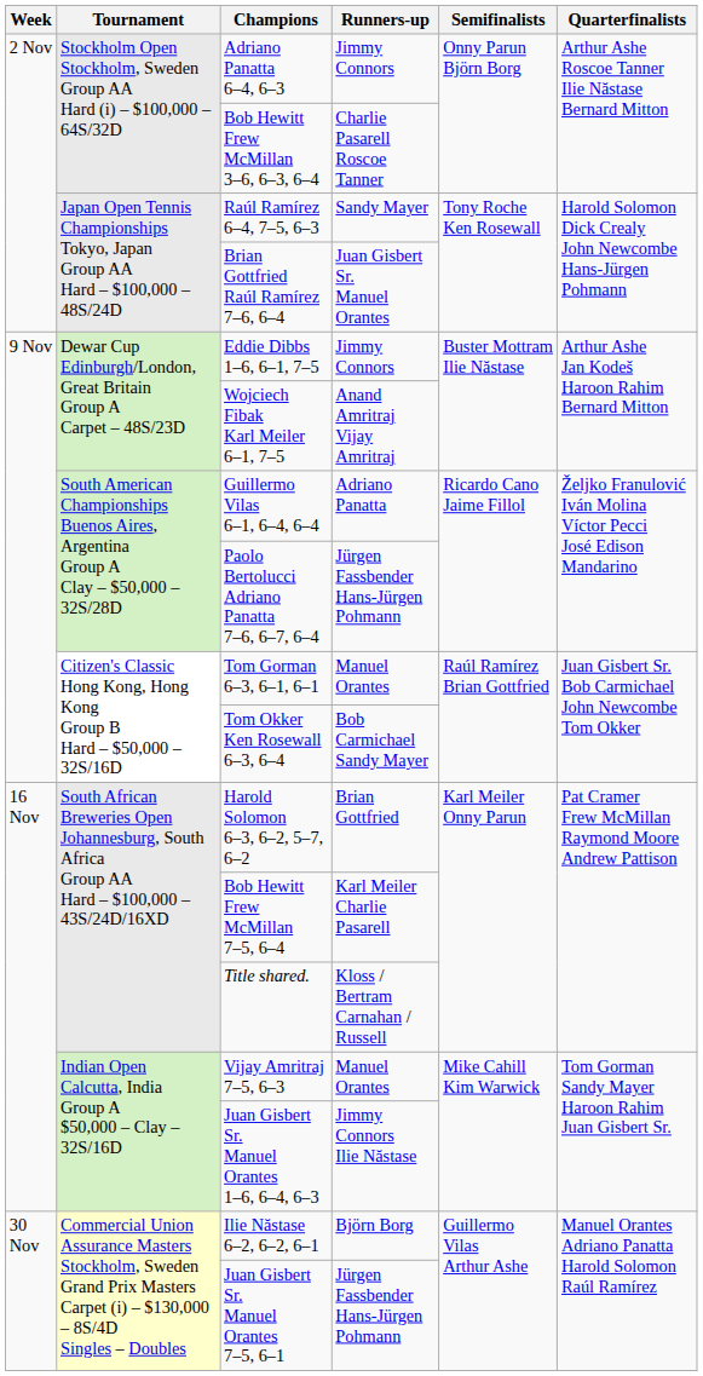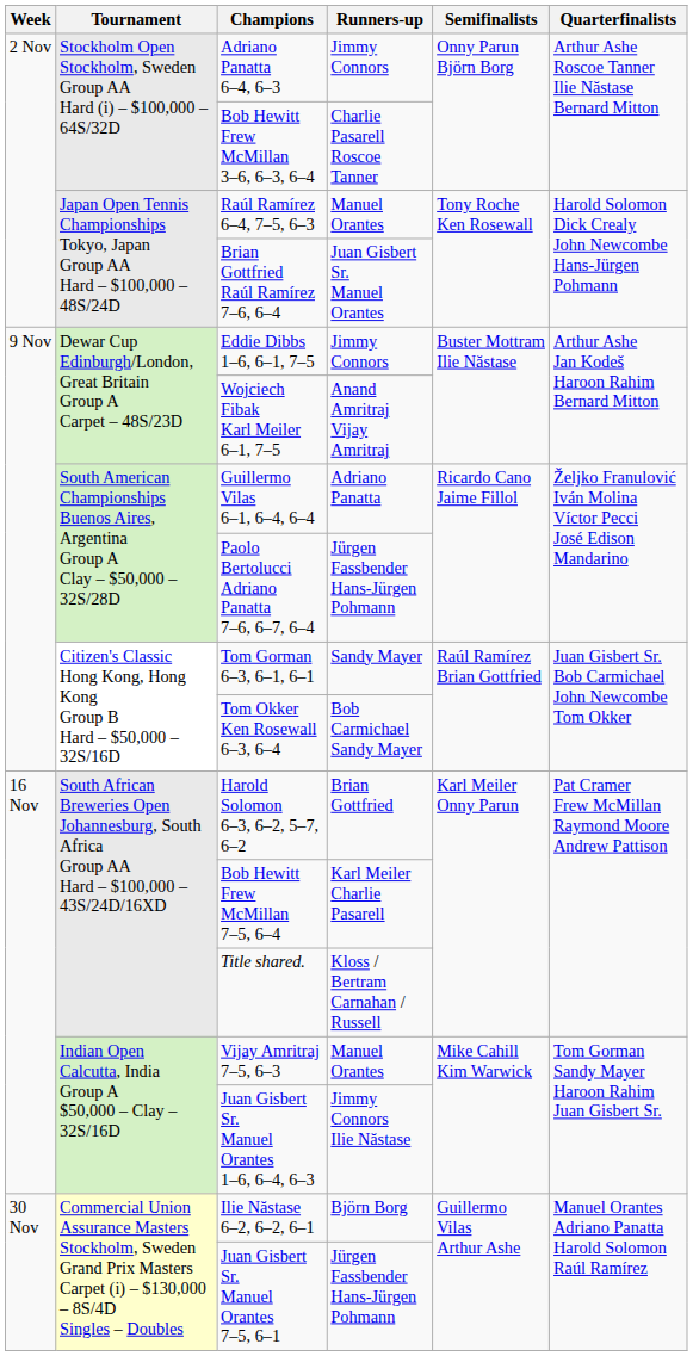 <table class=wikitable style=font-size:95%>
 <tr>
 <th style="width:48px;">Week</th>
 <th style="width:250px;">Tournament</th>
 <th style="width:200px;">Champions</th>
 <th style="width:200px;">Runners-up</th>
 <th style="width:190px;">Semifinalists</th>
 <th style="width:190px;">Quarterfinalists</th>
 </tr>
 <tr valign=top>
 <td rowspan=4>2 Nov</td>
 <td style="background:#E9E9E9;" rowspan="2"><a href='#'>Stockholm Open</a> <br>  <a href='#'>Stockholm</a>, Sweden <br> Group AA <br> Hard (i) – $100,000 – 64S/32D</td>
 <td> <a href='#'>Adriano Panatta</a> <br> 6–4, 6–3</td>
 <td> <a href='#'>Jimmy Connors</a></td>
 <td rowspan=2> <a href='#'>Onny Parun</a> <br>  <a href='#'>Björn Borg</a></td>
 <td rowspan=2> <a href='#'>Arthur Ashe</a> <br>  <a href='#'>Roscoe Tanner</a> <br>  <a href='#'>Ilie Năstase</a> <br>  <a href='#'>Bernard Mitton</a></td>
 </tr>
 <tr valign=top>
 <td> <a href='#'>Bob Hewitt</a> <br>  <a href='#'>Frew McMillan</a> <br> 3–6, 6–3, 6–4</td>
 <td> <a href='#'>Charlie Pasarell</a> <br>  <a href='#'>Roscoe Tanner</a></td>
 </tr>
 <tr valign=top>
 <td style="background:#E9E9E9;" rowspan="2"><a href='#'>Japan Open Tennis Championships</a> <br> Tokyo, Japan <br> Group AA <br> Hard – $100,000 – 48S/24D</td>
 <td> <a href='#'>Raúl Ramírez</a> <br> 6–4, 7–5, 6–3</td>
-<td> <a href='#'>Sandy Mayer</a></td>
+<td> <a href='#'>Manuel Orantes</a></td>
 <td rowspan=2> <a href='#'>Tony Roche</a> <br>  <a href='#'>Ken Rosewall</a></td>
 <td rowspan=2> <a href='#'>Harold Solomon</a> <br>  <a href='#'>Dick Crealy</a> <br>  <a href='#'>John Newcombe</a> <br>  <a href='#'>Hans-Jürgen Pohmann</a></td>
 </tr>
 <tr valign=top>
 <td> <a href='#'>Brian Gottfried</a> <br>  <a href='#'>Raúl Ramírez</a> <br> 7–6, 6–4</td>
 <td> <a href='#'>Juan Gisbert Sr.</a> <br>  <a href='#'>Manuel Orantes</a></td>
 </tr>
 <tr valign=top>
 <td rowspan=6>9 Nov</td>
 <td style="background:#D4F1C5;" rowspan="2">Dewar Cup <br> <a href='#'>Edinburgh</a>/London, Great Britain <br> Group A <br> Carpet – 48S/23D</td>
 <td> <a href='#'>Eddie Dibbs</a> <br> 1–6, 6–1, 7–5</td>
 <td> <a href='#'>Jimmy Connors</a></td>
 <td rowspan=2> <a href='#'>Buster Mottram</a> <br>  <a href='#'>Ilie Năstase</a></td>
 <td rowspan=2> <a href='#'>Arthur Ashe</a> <br>  <a href='#'>Jan Kodeš</a> <br>  <a href='#'>Haroon Rahim</a> <br>  <a href='#'>Bernard Mitton</a></td>
 </tr>
 <tr valign=top>
 <td> <a href='#'>Wojciech Fibak</a> <br>  <a href='#'>Karl Meiler</a> <br> 6–1, 7–5</td>
 <td> <a href='#'>Anand Amritraj</a> <br>  <a href='#'>Vijay Amritraj</a></td>
 </tr>
 <tr valign=top>
 <td style="background:#D4F1C5;" rowspan="2"><a href='#'>South American Championships</a> <br> <a href='#'>Buenos Aires</a>, Argentina <br> Group A <br>Clay – $50,000 – 32S/28D</td>
 <td> <a href='#'>Guillermo Vilas</a> <br> 6–1, 6–4, 6–4</td>
 <td> <a href='#'>Adriano Panatta</a></td>
 <td rowspan=2> <a href='#'>Ricardo Cano</a> <br>  <a href='#'>Jaime Fillol</a></td>
 <td rowspan=2> <a href='#'>Željko Franulović</a> <br>  <a href='#'>Iván Molina</a> <br>  <a href='#'>Víctor Pecci</a> <br>  <a href='#'>José Edison Mandarino</a></td>
 </tr>
 <tr valign=top>
 <td> <a href='#'>Paolo Bertolucci</a> <br>  <a href='#'>Adriano Panatta</a> <br> 7–6, 6–7, 6–4</td>
 <td> <a href='#'>Jürgen Fassbender</a> <br>  <a href='#'>Hans-Jürgen Pohmann</a></td>
 </tr>
 <tr valign=top>
 <td style="background:#FFFFFF;" rowspan="2"><a href='#'>Citizen's Classic</a> <br>  Hong Kong, Hong Kong <br> Group B <br> Hard – $50,000 – 32S/16D</td>
 <td> <a href='#'>Tom Gorman</a> <br> 6–3, 6–1, 6–1</td>
-<td> <a href='#'>Manuel Orantes</a></td>
+<td> <a href='#'>Sandy Mayer</a></td>
 <td rowspan=2> <a href='#'>Raúl Ramírez</a> <br>  <a href='#'>Brian Gottfried</a></td>
 <td rowspan=2> <a href='#'>Juan Gisbert Sr.</a> <br>  <a href='#'>Bob Carmichael</a> <br>  <a href='#'>John Newcombe</a> <br>  <a href='#'>Tom Okker</a></td>
 </tr>
 <tr valign=top>
 <td> <a href='#'>Tom Okker</a> <br>  <a href='#'>Ken Rosewall</a> <br> 6–3, 6–4</td>
 <td> <a href='#'>Bob Carmichael</a> <br>  <a href='#'>Sandy Mayer</a></td>
 </tr>
 <tr valign=top>
 <td rowspan=5>16 Nov</td>
 <td style="background:#E9E9E9;" rowspan=3><a href='#'>South African Breweries Open</a> <br> <a href='#'>Johannesburg</a>, South Africa <br> Group AA <br>Hard – $100,000 – 43S/24D/16XD</td>
 <td> <a href='#'>Harold Solomon</a> <br> 6–3, 6–2, 5–7, 6–2</td>
 <td> <a href='#'>Brian Gottfried</a></td>
 <td rowspan=3> <a href='#'>Karl Meiler</a> <br>  <a href='#'>Onny Parun</a></td>
 <td rowspan=3> <a href='#'>Pat Cramer</a> <br>  <a href='#'>Frew McMillan</a> <br>  <a href='#'>Raymond Moore</a> <br>  <a href='#'>Andrew Pattison</a></td>
 </tr>
 <tr valign=top>
 <td> <a href='#'>Bob Hewitt</a> <br>  <a href='#'>Frew McMillan</a> <br> 7–5, 6–4</td>
 <td> <a href='#'>Karl Meiler</a> <br>  <a href='#'>Charlie Pasarell</a></td>
 </tr>
 <tr valign=top>
 <td><em>Title shared.</em></td>
 <td> <a href='#'>Kloss</a> /  <a href='#'>Bertram</a> <br>  <a href='#'>Carnahan</a> /  <a href='#'>Russell</a></td>
 </tr>
 <tr valign=top>
 <td style="background:#D4F1C5;" rowspan="2"><a href='#'>Indian Open</a> <br>  <a href='#'>Calcutta</a>, India <br> Group A <br>$50,000 –  Clay – 32S/16D</td>
 <td> <a href='#'>Vijay Amritraj</a> <br> 7–5, 6–3</td>
 <td> <a href='#'>Manuel Orantes</a></td>
 <td rowspan=2> <a href='#'>Mike Cahill</a> <br>  <a href='#'>Kim Warwick</a></td>
 <td rowspan=2> <a href='#'>Tom Gorman</a> <br>  <a href='#'>Sandy Mayer</a> <br>  <a href='#'>Haroon Rahim</a> <br>  <a href='#'>Juan Gisbert Sr.</a></td>
 </tr>
 <tr valign=top>
 <td> <a href='#'>Juan Gisbert Sr.</a> <br>  <a href='#'>Manuel Orantes</a> <br> 1–6, 6–4, 6–3</td>
 <td> <a href='#'>Jimmy Connors</a> <br>  <a href='#'>Ilie Năstase</a></td>
 </tr>
 <tr valign=top>
 <td rowspan=2>30 Nov</td>
 <td style="background:#ffc;" rowspan="2"><a href='#'>Commercial Union Assurance Masters</a> <br> <a href='#'>Stockholm</a>, Sweden <br> Grand Prix Masters <br> Carpet (i) – $130,000 – 8S/4D <br> <a href='#'>Singles</a> – <a href='#'>Doubles</a></td>
 <td> <a href='#'>Ilie Năstase</a> <br> 6–2, 6–2, 6–1</td>
 <td> <a href='#'>Björn Borg</a></td>
 <td rowspan=2> <a href='#'>Guillermo Vilas</a> <br>  <a href='#'>Arthur Ashe</a></td>
 <td rowspan=2> <a href='#'>Manuel Orantes</a> <br>  <a href='#'>Adriano Panatta</a> <br>  <a href='#'>Harold Solomon</a> <br>  <a href='#'>Raúl Ramírez</a></td>
 </tr>
 <tr valign=top>
 <td> <a href='#'>Juan Gisbert Sr.</a> <br>  <a href='#'>Manuel Orantes</a> <br> 7–5, 6–1</td>
 <td> <a href='#'>Jürgen Fassbender</a> <br>  <a href='#'>Hans-Jürgen Pohmann</a></td>
 </tr>
 </table>
